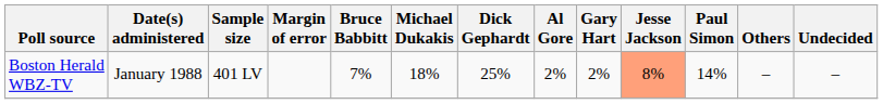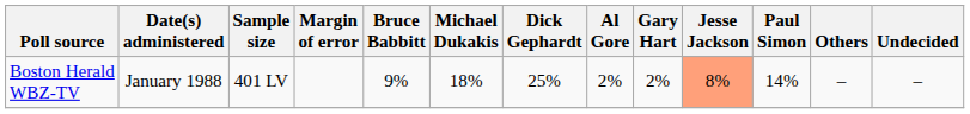 <table class="wikitable sortable mw-datatable" style="font-size:90%;text-align:center;line-height:17px">
 <tr valign=bottom>
 <th>Poll source</th>
 <th>Date(s)<br>administered</th>
 <th>Sample<br>size</th>
 <th>Margin<br>of error</th>
 <th class="unsortable">Bruce<br>Babbitt</th>
 <th class="unsortable">Michael<br>Dukakis</th>
 <th class="unsortable">Dick<br>Gephardt</th>
 <th class="unsortable">Al<br>Gore</th>
 <th class="unsortable">Gary<br>Hart</th>
 <th class="unsortable">Jesse<br>Jackson</th>
 <th class="unsortable">Paul<br>Simon</th>
 <th class="unsortable">Others</th>
 <th class="unsortable">Undecided</th>
 </tr>
 <tr>
 <td style="text-align:left;"><a href='#'>Boston Herald</a><br><a href='#'>WBZ-TV</a></td>
 <td data-sort-value="2022-09-07">January 1988</td>
 <td>401 LV</td>
 <td></td>
-<td>7%</td>
+<td>9%</td>
 <td>18%</td>
 <td>25%</td>
 <td>2%</td>
 <td>2%</td>
 <td style="background: lightsalmon;">8%</td>
 <td>14%</td>
 <td>–</td>
 <td>–</td>
 </tr>
 <tr>
 </tr>
 </table>
